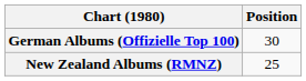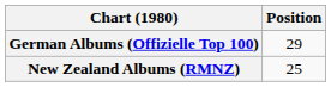 <table class="wikitable plainrowheaders" style="text-align:center">
 <tr>
 <th scope="col">Chart (1980)</th>
 <th scope="col">Position</th>
 </tr>
 <tr>
 <th scope="row">German Albums (<a href='#'>Offizielle Top 100</a>)</th>
-<td>30</td>
+<td>29</td>
 </tr>
 <tr>
 <th scope="row">New Zealand Albums (<a href='#'>RMNZ</a>)</th>
 <td>25</td>
 </tr>
 </table>
